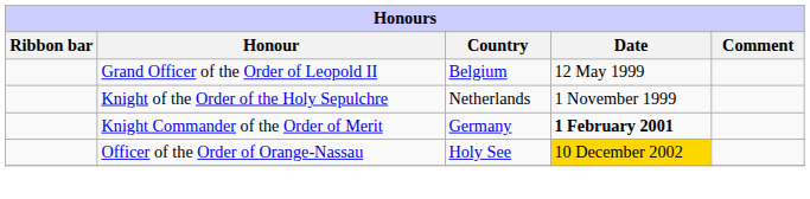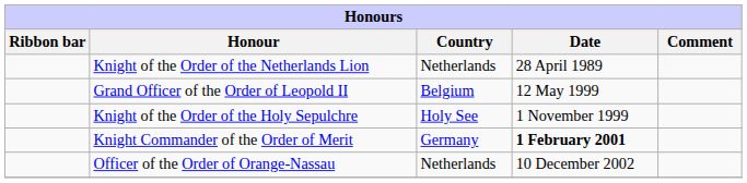 <table class="wikitable" style="width:60%;">
 <tr style="background:#ccf; text-align:center;">
 <td colspan=5><strong>Honours</strong></td>
 </tr>
 <tr>
 <th style="width:80px;">Ribbon bar</th>
 <th>Honour</th>
 <th>Country</th>
 <th>Date</th>
 <th>Comment</th>
 </tr>
 <tr>
 <td></td>
+<td><a href='#'>Knight</a> of the <a href='#'>Order of the Netherlands Lion</a></td>
+<td>Netherlands</td>
+<td>28 April 1989</td>
+<td></td>
+</tr>
+<tr>
+<td></td>
 <td><a href='#'>Grand Officer</a> of the <a href='#'>Order of Leopold II</a></td>
 <td><a href='#'>Belgium</a></td>
 <td>12 May 1999</td>
 <td></td>
 </tr>
 <tr>
 <td></td>
 <td><a href='#'>Knight</a> of the <a href='#'>Order of the Holy Sepulchre</a></td>
-<td>Netherlands</td>
+<td><a href='#'>Holy See</a></td>
 <td>1 November 1999</td>
 <td></td>
 </tr>
 <tr>
 <td></td>
 <td><a href='#'>Knight Commander</a> of the <a href='#'>Order of Merit</a></td>
 <td><a href='#'>Germany</a></td>
 <td><strong>1 February 2001</strong></td>
 <td></td>
 </tr>
 <tr>
 <td></td>
 <td><a href='#'>Officer</a> of the <a href='#'>Order of Orange-Nassau</a></td>
-<td><a href='#'>Holy See</a></td>
-<td style="background: gold;">10 December 2002</td>
+<td>Netherlands</td>
+<td>10 December 2002</td>
 <td></td>
 </tr>
 <tr>
 </tr>
 </table>
